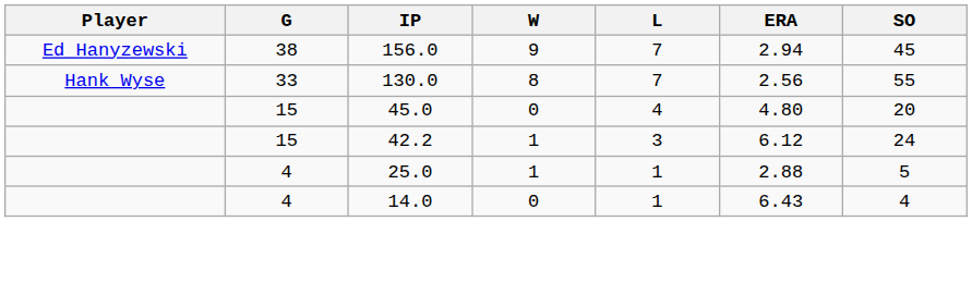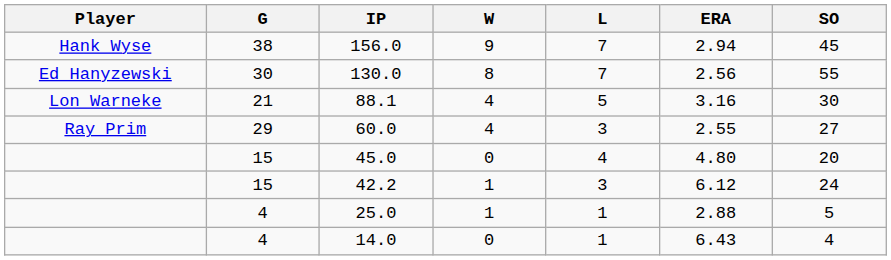 <table class="wikitable sortable">
 <tr>
 <th bgcolor="#DDDDFF" width="16%">Player</th>
 <th bgcolor="#DDDDFF" width="9%">G</th>
 <th bgcolor="#DDDDFF" width="9%">IP</th>
 <th bgcolor="#DDDDFF" width="9%">W</th>
 <th bgcolor="#DDDDFF" width="9%">L</th>
 <th bgcolor="#DDDDFF" width="9%">ERA</th>
 <th bgcolor="#DDDDFF" width="9%">SO</th>
 </tr>
 <tr align="center">
-<td><a href='#'>Ed Hanyzewski</a></td>
+<td><a href='#'>Hank Wyse</a></td>
 <td>38</td>
 <td>156.0</td>
 <td>9</td>
 <td>7</td>
 <td>2.94</td>
 <td>45</td>
 </tr>
 <tr align=center>
-<td><a href='#'>Hank Wyse</a></td>
-<td>33</td>
+<td><a href='#'>Ed Hanyzewski</a></td>
+<td>30</td>
 <td>130.0</td>
 <td>8</td>
 <td>7</td>
 <td>2.56</td>
 <td>55</td>
+</tr>
+<tr align=center>
+<td><a href='#'>Lon Warneke</a></td>
+<td>21</td>
+<td>88.1</td>
+<td>4</td>
+<td>5</td>
+<td>3.16</td>
+<td>30</td>
+</tr>
+<tr align=center>
+<td><a href='#'>Ray Prim</a></td>
+<td>29</td>
+<td>60.0</td>
+<td>4</td>
+<td>3</td>
+<td>2.55</td>
+<td>27</td>
 </tr>
 <tr align=center>
 <td></td>
 <td>15</td>
 <td>45.0</td>
 <td>0</td>
 <td>4</td>
 <td>4.80</td>
 <td>20</td>
 </tr>
 <tr align="center">
 <td></td>
 <td>15</td>
 <td>42.2</td>
 <td>1</td>
 <td>3</td>
 <td>6.12</td>
 <td>24</td>
 </tr>
 <tr align="center">
 <td></td>
 <td>4</td>
 <td>25.0</td>
 <td>1</td>
 <td>1</td>
 <td>2.88</td>
 <td>5</td>
 </tr>
 <tr align="center">
 <td></td>
 <td>4</td>
 <td>14.0</td>
 <td>0</td>
 <td>1</td>
 <td>6.43</td>
 <td>4</td>
 </tr>
 </table>
